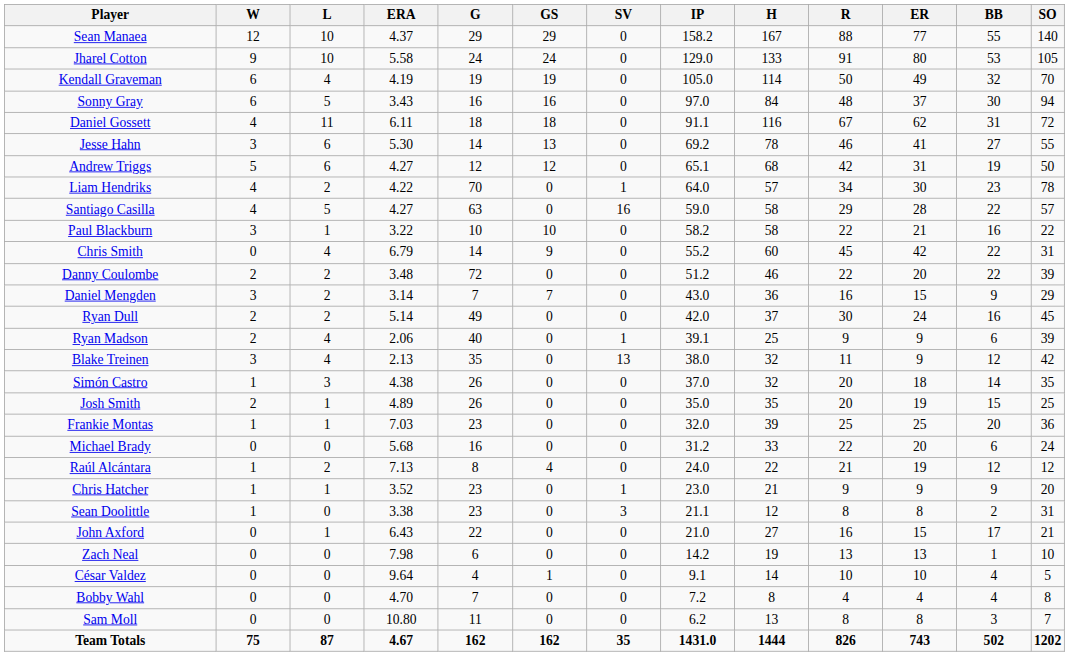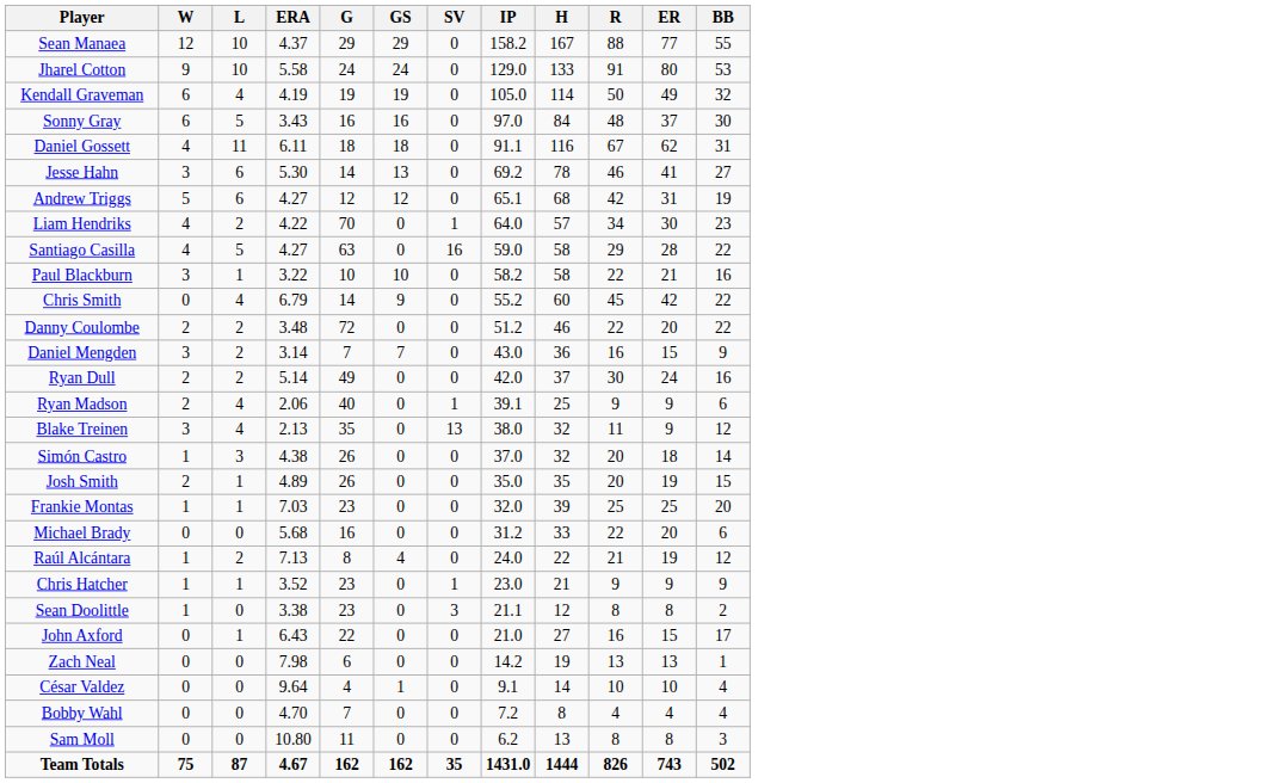 <table class=wikitable style="text-align:center">
 <tr>
 <th bgcolor=#DDDDFF; width="20%">Player</th>
 <th bgcolor=#DDDDFF; width="7%">W</th>
 <th bgcolor=#DDDDFF; width="7%">L</th>
 <th bgcolor=#DDDDFF; width="7%">ERA</th>
 <th bgcolor=#DDDDFF; width="7%">G</th>
 <th bgcolor=#DDDDFF; width="7%">GS</th>
 <th bgcolor=#DDDDFF; width="7%">SV</th>
 <th bgcolor=#DDDDFF; width="7%">IP</th>
 <th bgcolor=#DDDDFF; width="7%">H</th>
 <th bgcolor=#DDDDFF; width="7%">R</th>
 <th bgcolor=#DDDDFF; width="7%">ER</th>
 <th bgcolor=#DDDDFF; width="7%">BB</th>
-<th bgcolor=#DDDDFF; width="7%">SO</th>
 </tr>
 <tr>
 <td><a href='#'>Sean Manaea</a></td>
 <td>12</td>
 <td>10</td>
 <td>4.37</td>
 <td>29</td>
 <td>29</td>
 <td>0</td>
 <td>158.2</td>
 <td>167</td>
 <td>88</td>
 <td>77</td>
 <td>55</td>
-<td>140</td>
 </tr>
 <tr>
 <td><a href='#'>Jharel Cotton</a></td>
 <td>9</td>
 <td>10</td>
 <td>5.58</td>
 <td>24</td>
 <td>24</td>
 <td>0</td>
 <td>129.0</td>
 <td>133</td>
 <td>91</td>
 <td>80</td>
 <td>53</td>
-<td>105</td>
 </tr>
 <tr>
 <td><a href='#'>Kendall Graveman</a></td>
 <td>6</td>
 <td>4</td>
 <td>4.19</td>
 <td>19</td>
 <td>19</td>
 <td>0</td>
 <td>105.0</td>
 <td>114</td>
 <td>50</td>
 <td>49</td>
 <td>32</td>
-<td>70</td>
 </tr>
 <tr>
 <td><a href='#'>Sonny Gray</a></td>
 <td>6</td>
 <td>5</td>
 <td>3.43</td>
 <td>16</td>
 <td>16</td>
 <td>0</td>
 <td>97.0</td>
 <td>84</td>
 <td>48</td>
 <td>37</td>
 <td>30</td>
-<td>94</td>
 </tr>
 <tr>
 <td><a href='#'>Daniel Gossett</a></td>
 <td>4</td>
 <td>11</td>
 <td>6.11</td>
 <td>18</td>
 <td>18</td>
 <td>0</td>
 <td>91.1</td>
 <td>116</td>
 <td>67</td>
 <td>62</td>
 <td>31</td>
-<td>72</td>
 </tr>
 <tr>
 <td><a href='#'>Jesse Hahn</a></td>
 <td>3</td>
 <td>6</td>
 <td>5.30</td>
 <td>14</td>
 <td>13</td>
 <td>0</td>
 <td>69.2</td>
 <td>78</td>
 <td>46</td>
 <td>41</td>
 <td>27</td>
-<td>55</td>
 </tr>
 <tr>
 <td><a href='#'>Andrew Triggs</a></td>
 <td>5</td>
 <td>6</td>
 <td>4.27</td>
 <td>12</td>
 <td>12</td>
 <td>0</td>
 <td>65.1</td>
 <td>68</td>
 <td>42</td>
 <td>31</td>
 <td>19</td>
-<td>50</td>
 </tr>
 <tr>
 <td><a href='#'>Liam Hendriks</a></td>
 <td>4</td>
 <td>2</td>
 <td>4.22</td>
 <td>70</td>
 <td>0</td>
 <td>1</td>
 <td>64.0</td>
 <td>57</td>
 <td>34</td>
 <td>30</td>
 <td>23</td>
-<td>78</td>
 </tr>
 <tr>
 <td><a href='#'>Santiago Casilla</a></td>
 <td>4</td>
 <td>5</td>
 <td>4.27</td>
 <td>63</td>
 <td>0</td>
 <td>16</td>
 <td>59.0</td>
 <td>58</td>
 <td>29</td>
 <td>28</td>
 <td>22</td>
-<td>57</td>
 </tr>
 <tr>
 <td><a href='#'>Paul Blackburn</a></td>
 <td>3</td>
 <td>1</td>
 <td>3.22</td>
 <td>10</td>
 <td>10</td>
 <td>0</td>
 <td>58.2</td>
 <td>58</td>
 <td>22</td>
 <td>21</td>
 <td>16</td>
-<td>22</td>
 </tr>
 <tr>
 <td><a href='#'>Chris Smith</a></td>
 <td>0</td>
 <td>4</td>
 <td>6.79</td>
 <td>14</td>
 <td>9</td>
 <td>0</td>
 <td>55.2</td>
 <td>60</td>
 <td>45</td>
 <td>42</td>
 <td>22</td>
-<td>31</td>
 </tr>
 <tr>
 <td><a href='#'>Danny Coulombe</a></td>
 <td>2</td>
 <td>2</td>
 <td>3.48</td>
 <td>72</td>
 <td>0</td>
 <td>0</td>
 <td>51.2</td>
 <td>46</td>
 <td>22</td>
 <td>20</td>
 <td>22</td>
-<td>39</td>
 </tr>
 <tr>
 <td><a href='#'>Daniel Mengden</a></td>
 <td>3</td>
 <td>2</td>
 <td>3.14</td>
 <td>7</td>
 <td>7</td>
 <td>0</td>
 <td>43.0</td>
 <td>36</td>
 <td>16</td>
 <td>15</td>
 <td>9</td>
-<td>29</td>
 </tr>
 <tr>
 <td><a href='#'>Ryan Dull</a></td>
 <td>2</td>
 <td>2</td>
 <td>5.14</td>
 <td>49</td>
 <td>0</td>
 <td>0</td>
 <td>42.0</td>
 <td>37</td>
 <td>30</td>
 <td>24</td>
 <td>16</td>
-<td>45</td>
 </tr>
 <tr>
 <td><a href='#'>Ryan Madson</a></td>
 <td>2</td>
 <td>4</td>
 <td>2.06</td>
 <td>40</td>
 <td>0</td>
 <td>1</td>
 <td>39.1</td>
 <td>25</td>
 <td>9</td>
 <td>9</td>
 <td>6</td>
-<td>39</td>
 </tr>
 <tr>
 <td><a href='#'>Blake Treinen</a></td>
 <td>3</td>
 <td>4</td>
 <td>2.13</td>
 <td>35</td>
 <td>0</td>
 <td>13</td>
 <td>38.0</td>
 <td>32</td>
 <td>11</td>
 <td>9</td>
 <td>12</td>
-<td>42</td>
 </tr>
 <tr>
 <td><a href='#'>Simón Castro</a></td>
 <td>1</td>
 <td>3</td>
 <td>4.38</td>
 <td>26</td>
 <td>0</td>
 <td>0</td>
 <td>37.0</td>
 <td>32</td>
 <td>20</td>
 <td>18</td>
 <td>14</td>
-<td>35</td>
 </tr>
 <tr>
 <td><a href='#'>Josh Smith</a></td>
 <td>2</td>
 <td>1</td>
 <td>4.89</td>
 <td>26</td>
 <td>0</td>
 <td>0</td>
 <td>35.0</td>
 <td>35</td>
 <td>20</td>
 <td>19</td>
 <td>15</td>
-<td>25</td>
 </tr>
 <tr>
 <td><a href='#'>Frankie Montas</a></td>
 <td>1</td>
 <td>1</td>
 <td>7.03</td>
 <td>23</td>
 <td>0</td>
 <td>0</td>
 <td>32.0</td>
 <td>39</td>
 <td>25</td>
 <td>25</td>
 <td>20</td>
-<td>36</td>
 </tr>
 <tr>
 <td><a href='#'>Michael Brady</a></td>
 <td>0</td>
 <td>0</td>
 <td>5.68</td>
 <td>16</td>
 <td>0</td>
 <td>0</td>
 <td>31.2</td>
 <td>33</td>
 <td>22</td>
 <td>20</td>
 <td>6</td>
-<td>24</td>
 </tr>
 <tr>
 <td><a href='#'>Raúl Alcántara</a></td>
 <td>1</td>
 <td>2</td>
 <td>7.13</td>
 <td>8</td>
 <td>4</td>
 <td>0</td>
 <td>24.0</td>
 <td>22</td>
 <td>21</td>
 <td>19</td>
-<td>12</td>
 <td>12</td>
 </tr>
 <tr>
 <td><a href='#'>Chris Hatcher</a></td>
 <td>1</td>
 <td>1</td>
 <td>3.52</td>
 <td>23</td>
 <td>0</td>
 <td>1</td>
 <td>23.0</td>
 <td>21</td>
 <td>9</td>
 <td>9</td>
 <td>9</td>
-<td>20</td>
 </tr>
 <tr>
 <td><a href='#'>Sean Doolittle</a></td>
 <td>1</td>
 <td>0</td>
 <td>3.38</td>
 <td>23</td>
 <td>0</td>
 <td>3</td>
 <td>21.1</td>
 <td>12</td>
 <td>8</td>
 <td>8</td>
 <td>2</td>
-<td>31</td>
 </tr>
 <tr>
 <td><a href='#'>John Axford</a></td>
 <td>0</td>
 <td>1</td>
 <td>6.43</td>
 <td>22</td>
 <td>0</td>
 <td>0</td>
 <td>21.0</td>
 <td>27</td>
 <td>16</td>
 <td>15</td>
 <td>17</td>
-<td>21</td>
 </tr>
 <tr>
 <td><a href='#'>Zach Neal</a></td>
 <td>0</td>
 <td>0</td>
 <td>7.98</td>
 <td>6</td>
 <td>0</td>
 <td>0</td>
 <td>14.2</td>
 <td>19</td>
 <td>13</td>
 <td>13</td>
 <td>1</td>
-<td>10</td>
 </tr>
 <tr>
 <td><a href='#'>César Valdez</a></td>
 <td>0</td>
 <td>0</td>
 <td>9.64</td>
 <td>4</td>
 <td>1</td>
 <td>0</td>
 <td>9.1</td>
 <td>14</td>
 <td>10</td>
 <td>10</td>
 <td>4</td>
-<td>5</td>
 </tr>
 <tr>
 <td><a href='#'>Bobby Wahl</a></td>
 <td>0</td>
 <td>0</td>
 <td>4.70</td>
 <td>7</td>
 <td>0</td>
 <td>0</td>
 <td>7.2</td>
 <td>8</td>
 <td>4</td>
 <td>4</td>
 <td>4</td>
-<td>8</td>
 </tr>
 <tr>
 <td><a href='#'>Sam Moll</a></td>
 <td>0</td>
 <td>0</td>
 <td>10.80</td>
 <td>11</td>
 <td>0</td>
 <td>0</td>
 <td>6.2</td>
 <td>13</td>
 <td>8</td>
 <td>8</td>
 <td>3</td>
-<td>7</td>
 </tr>
 <tr>
 <td><strong>Team Totals</strong></td>
 <td><strong>75</strong></td>
 <td><strong>87</strong></td>
 <td><strong>4.67</strong></td>
 <td><strong>162</strong></td>
 <td><strong>162</strong></td>
 <td><strong>35</strong></td>
 <td><strong>1431.0</strong></td>
 <td><strong>1444</strong></td>
 <td><strong>826</strong></td>
 <td><strong>743</strong></td>
 <td><strong>502</strong></td>
-<td><strong>1202</strong></td>
 </tr>
 </table>
